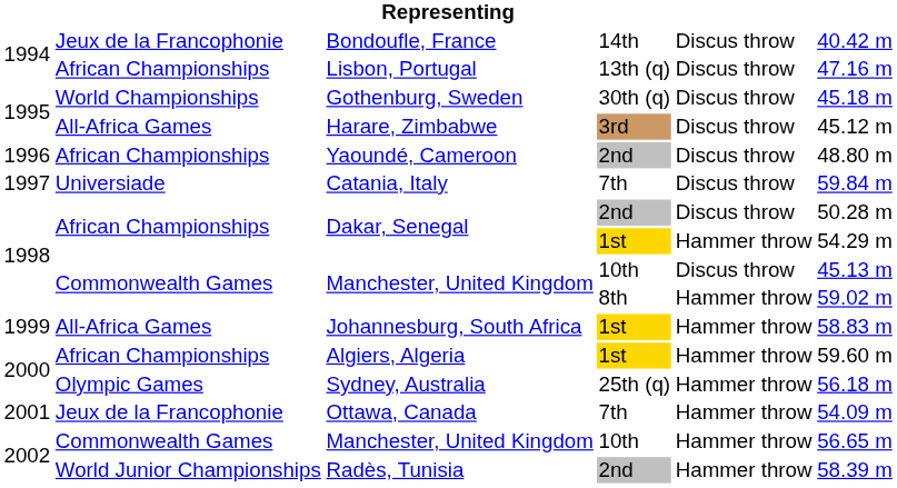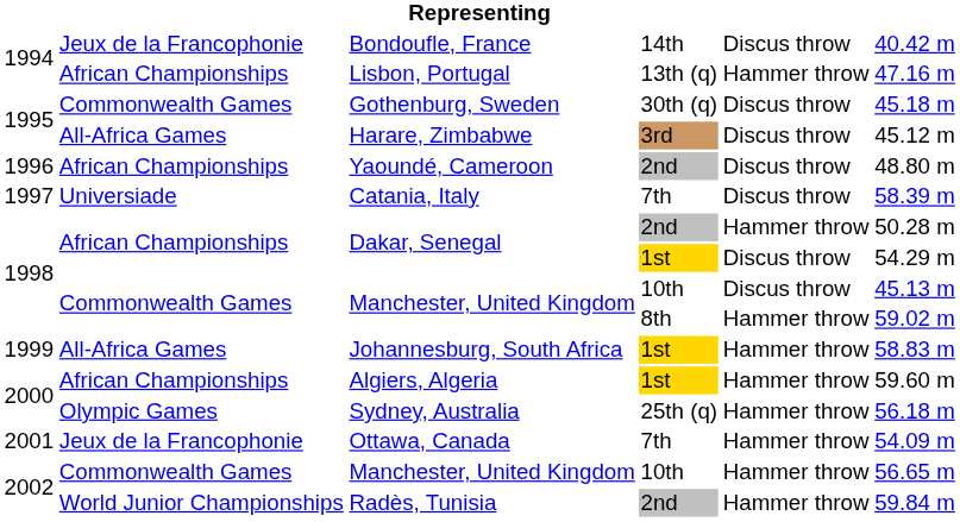 <table>
 <tr>
 <th colspan="6">Representing </th>
 </tr>
 <tr>
 <td rowspan=2>1994</td>
 <td><a href='#'>Jeux de la Francophonie</a></td>
 <td><a href='#'>Bondoufle, France</a></td>
 <td>14th</td>
 <td>Discus throw</td>
 <td><a href='#'>40.42 m</a></td>
 </tr>
 <tr>
 <td><a href='#'>African Championships</a></td>
 <td><a href='#'>Lisbon, Portugal</a></td>
 <td>13th (q)</td>
-<td>Discus throw</td>
+<td>Hammer throw</td>
 <td><a href='#'>47.16 m</a></td>
 </tr>
 <tr>
 <td rowspan=2>1995</td>
-<td><a href='#'>World Championships</a></td>
+<td><a href='#'>Commonwealth Games</a></td>
 <td><a href='#'>Gothenburg, Sweden</a></td>
 <td>30th (q)</td>
 <td>Discus throw</td>
 <td><a href='#'>45.18 m</a></td>
 </tr>
 <tr>
 <td><a href='#'>All-Africa Games</a></td>
 <td><a href='#'>Harare, Zimbabwe</a></td>
 <td bgcolor=cc9966>3rd</td>
 <td>Discus throw</td>
 <td>45.12 m</td>
 </tr>
 <tr>
 <td>1996</td>
 <td><a href='#'>African Championships</a></td>
 <td><a href='#'>Yaoundé, Cameroon</a></td>
 <td bgcolor=silver>2nd</td>
 <td>Discus throw</td>
 <td>48.80 m</td>
 </tr>
 <tr>
 <td>1997</td>
 <td><a href='#'>Universiade</a></td>
 <td><a href='#'>Catania, Italy</a></td>
 <td>7th</td>
 <td>Discus throw</td>
-<td><a href='#'>59.84 m</a></td>
+<td><a href='#'>58.39 m</a></td>
 </tr>
 <tr>
 <td rowspan=4>1998</td>
 <td rowspan=2><a href='#'>African Championships</a></td>
 <td rowspan=2><a href='#'>Dakar, Senegal</a></td>
 <td bgcolor=silver>2nd</td>
-<td>Discus throw</td>
+<td>Hammer throw</td>
 <td>50.28 m</td>
 </tr>
 <tr>
 <td bgcolor=gold>1st</td>
-<td>Hammer throw</td>
+<td>Discus throw</td>
 <td>54.29 m</td>
 </tr>
 <tr>
 <td rowspan=2><a href='#'>Commonwealth Games</a></td>
 <td rowspan=2><a href='#'>Manchester, United Kingdom</a></td>
 <td>10th</td>
 <td>Discus throw</td>
 <td><a href='#'>45.13 m</a></td>
 </tr>
 <tr>
 <td>8th</td>
 <td>Hammer throw</td>
 <td><a href='#'>59.02 m</a></td>
 </tr>
 <tr>
 <td>1999</td>
 <td><a href='#'>All-Africa Games</a></td>
 <td><a href='#'>Johannesburg, South Africa</a></td>
 <td bgcolor=gold>1st</td>
 <td>Hammer throw</td>
 <td><a href='#'>58.83 m</a></td>
 </tr>
 <tr>
 <td rowspan=2>2000</td>
 <td><a href='#'>African Championships</a></td>
 <td><a href='#'>Algiers, Algeria</a></td>
 <td bgcolor=gold>1st</td>
 <td>Hammer throw</td>
 <td>59.60 m</td>
 </tr>
 <tr>
 <td><a href='#'>Olympic Games</a></td>
 <td><a href='#'>Sydney, Australia</a></td>
 <td>25th (q)</td>
 <td>Hammer throw</td>
 <td><a href='#'>56.18 m</a></td>
 </tr>
 <tr>
 <td>2001</td>
 <td><a href='#'>Jeux de la Francophonie</a></td>
 <td><a href='#'>Ottawa, Canada</a></td>
 <td>7th</td>
 <td>Hammer throw</td>
 <td><a href='#'>54.09 m</a></td>
 </tr>
 <tr>
 <td rowspan=2>2002</td>
 <td><a href='#'>Commonwealth Games</a></td>
 <td><a href='#'>Manchester, United Kingdom</a></td>
 <td>10th</td>
 <td>Hammer throw</td>
 <td><a href='#'>56.65 m</a></td>
 </tr>
 <tr>
 <td><a href='#'>World Junior Championships</a></td>
 <td><a href='#'>Radès, Tunisia</a></td>
 <td bgcolor=silver>2nd</td>
 <td>Hammer throw</td>
-<td><a href='#'>58.39 m</a></td>
+<td><a href='#'>59.84 m</a></td>
 </tr>
 </table>
